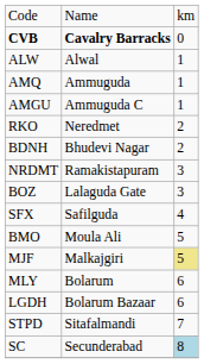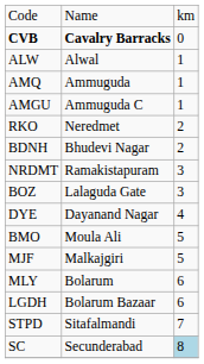 <table class="wikitable">
 <tr>
 <td>Code</td>
 <td>Name</td>
 <td>km </td>
 </tr>
 <tr>
 <td><strong>CVB</strong></td>
 <td><strong>Cavalry Barracks</strong></td>
 <td>0</td>
 </tr>
 <tr>
 <td>ALW</td>
 <td>Alwal</td>
 <td>1</td>
 </tr>
 <tr>
 <td>AMQ</td>
 <td>Ammuguda</td>
 <td>1</td>
 </tr>
 <tr>
 <td>AMGU</td>
 <td>Ammuguda C</td>
 <td>1</td>
 </tr>
 <tr>
 <td>RKO</td>
 <td>Neredmet</td>
 <td>2</td>
 </tr>
 <tr>
 <td>BDNH</td>
 <td>Bhudevi Nagar</td>
 <td>2</td>
 </tr>
 <tr>
 <td>NRDMT</td>
 <td>Ramakistapuram</td>
 <td>3</td>
 </tr>
 <tr>
 <td>BOZ</td>
 <td>Lalaguda Gate</td>
 <td>3</td>
 </tr>
 <tr>
-<td>SFX</td>
-<td>Safilguda</td>
+<td>DYE</td>
+<td>Dayanand Nagar</td>
 <td>4</td>
 </tr>
 <tr>
 <td>BMO</td>
 <td>Moula Ali</td>
 <td>5</td>
 </tr>
 <tr>
 <td>MJF</td>
 <td>Malkajgiri</td>
-<td style="background: khaki;">5</td>
+<td>5</td>
 </tr>
 <tr>
 <td>MLY</td>
 <td>Bolarum</td>
 <td>6</td>
 </tr>
 <tr>
 <td>LGDH</td>
 <td>Bolarum Bazaar</td>
 <td>6</td>
 </tr>
 <tr>
 <td>STPD</td>
 <td>Sitafalmandi</td>
 <td>7</td>
 </tr>
 <tr>
 <td>SC</td>
 <td>Secunderabad</td>
 <td style="background: lightblue;">8</td>
 </tr>
 <tr>
 </tr>
 </table>
